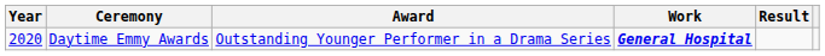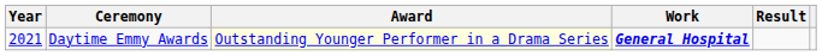 <table class="wikitable">
 <tr>
 <th>Year</th>
 <th>Ceremony</th>
 <th>Award</th>
 <th>Work</th>
 <th>Result</th>
 <th></th>
 </tr>
 <tr>
-<td><a href='#'>2020</a></td>
+<td><a href='#'>2021</a></td>
 <td><a href='#'>Daytime Emmy Awards</a></td>
-<td><a href='#'>Outstanding Younger Performer in a Drama Series</a></td>
+<td style="background: lightyellow;"><a href='#'>Outstanding Younger Performer in a Drama Series</a></td>
 <td><strong><em><a href='#'>General Hospital</a></em></strong></td>
 <td></td>
 <td></td>
 </tr>
 </table>
